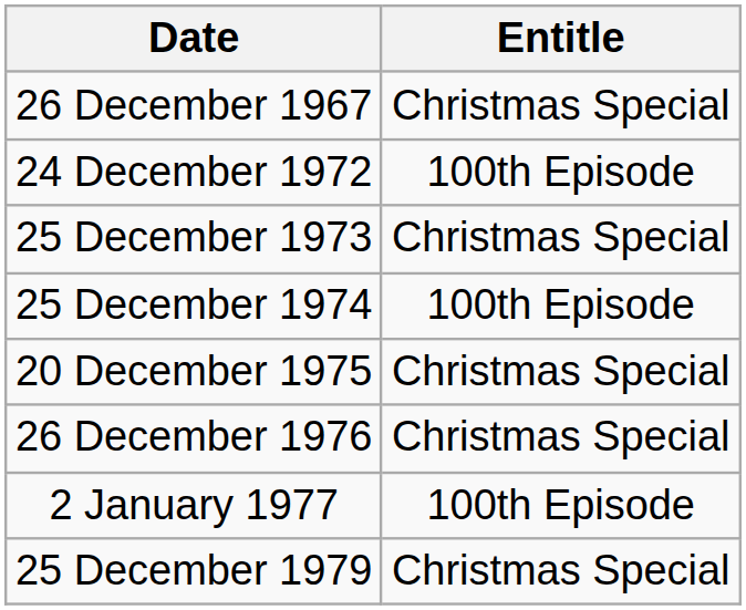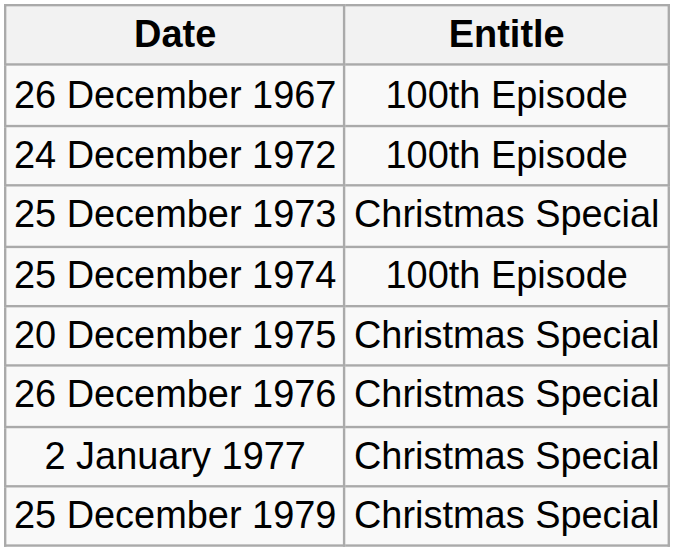 <table class="wikitable" style="text-align:center;">
 <tr>
 <th>Date</th>
 <th>Entitle</th>
 </tr>
 <tr>
 <td>26 December 1967</td>
-<td>Christmas Special</td>
+<td>100th Episode</td>
 </tr>
 <tr>
 <td>24 December 1972</td>
 <td>100th Episode</td>
 </tr>
 <tr>
 <td>25 December 1973</td>
 <td>Christmas Special</td>
 </tr>
 <tr>
 <td>25 December 1974</td>
 <td>100th Episode</td>
 </tr>
 <tr>
 <td>20 December 1975</td>
 <td>Christmas Special</td>
 </tr>
 <tr>
 <td>26 December 1976</td>
 <td>Christmas Special</td>
 </tr>
 <tr>
 <td>2 January 1977</td>
-<td>100th Episode</td>
+<td>Christmas Special</td>
 </tr>
 <tr>
 <td>25 December 1979</td>
 <td>Christmas Special</td>
 </tr>
 </table>
